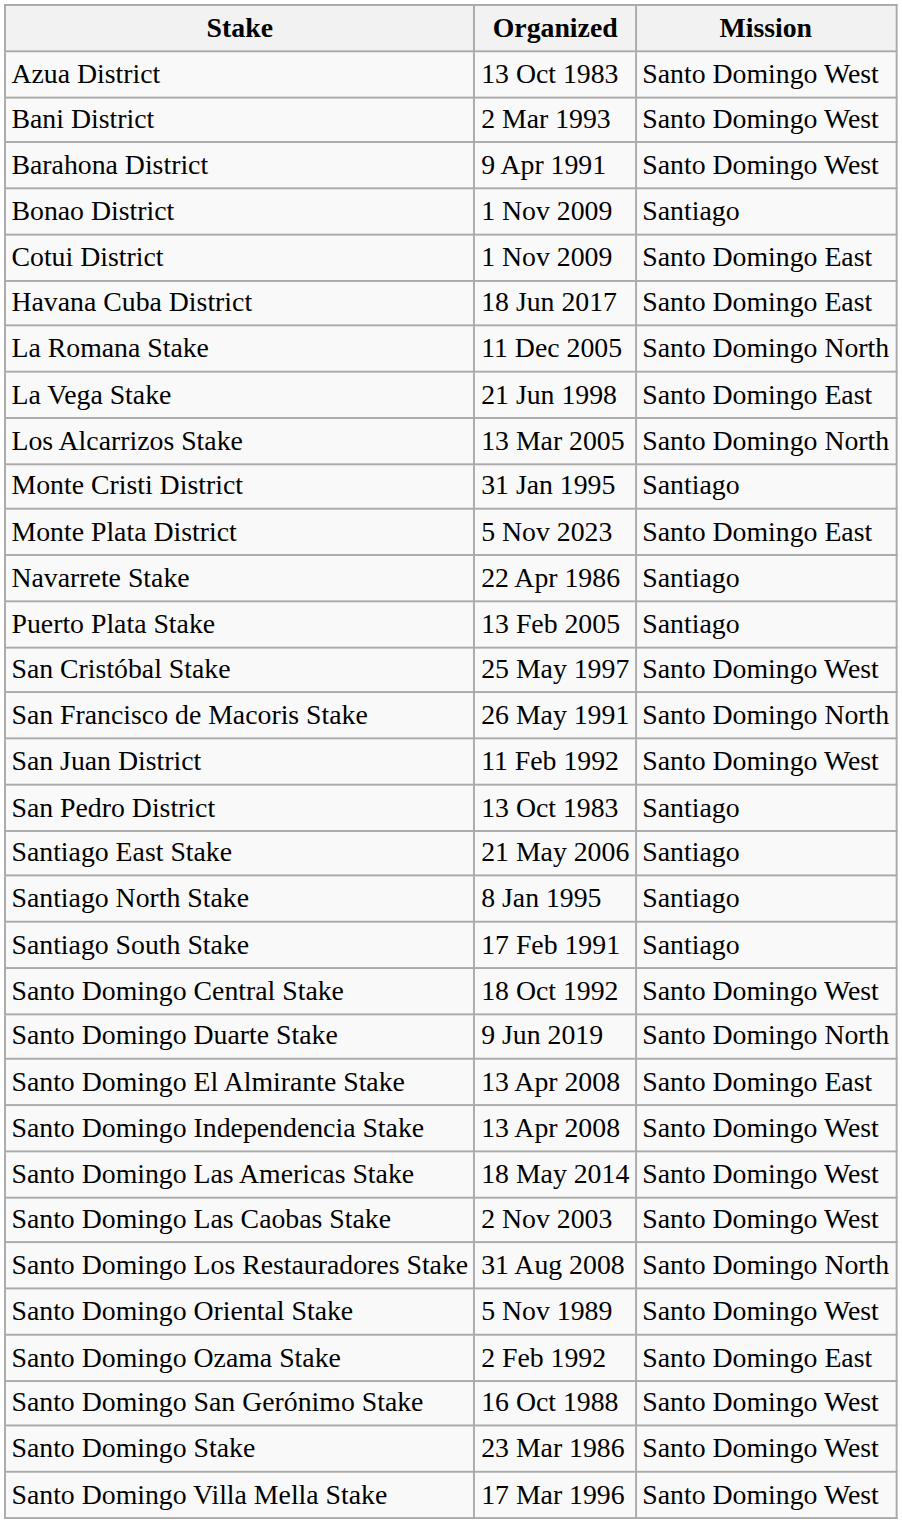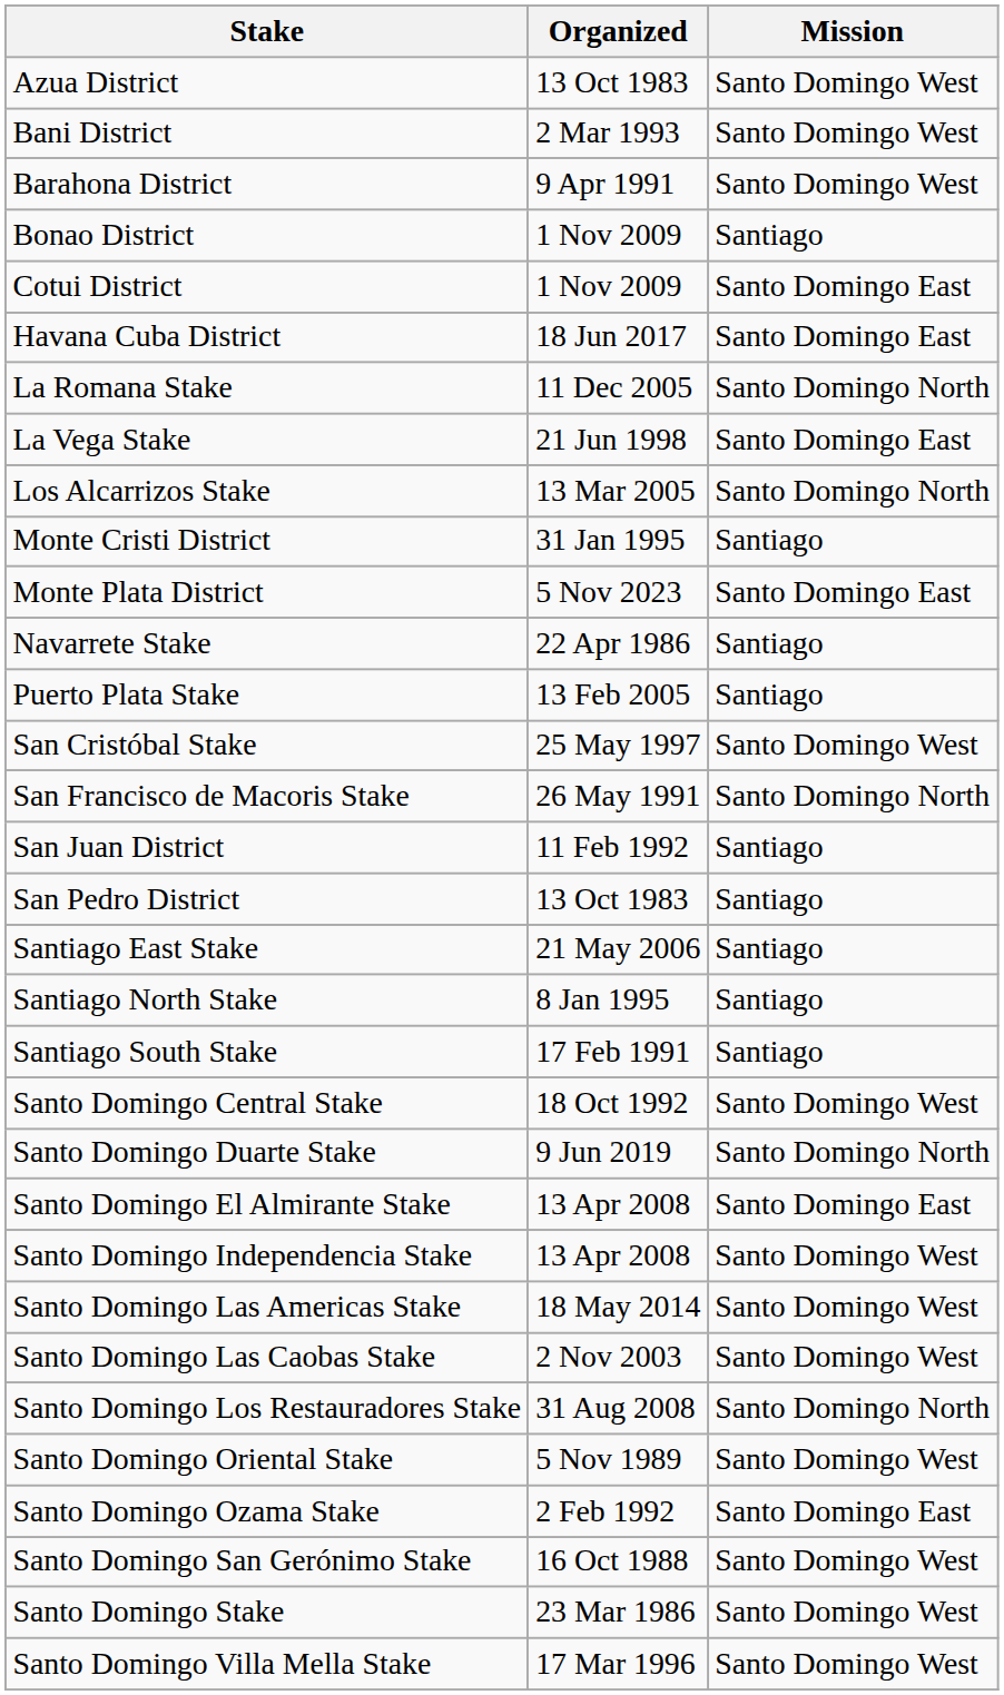 <table class="wikitable sortable mw-collapsible mw-collapsed" style="font-size:90%">
 <tr>
 <th>Stake</th>
 <th data-sort-type=date>Organized</th>
 <th>Mission</th>
 </tr>
 <tr>
 <td>Azua  District</td>
 <td>13 Oct 1983</td>
 <td> Santo Domingo West</td>
 </tr>
 <tr>
 <td>Bani  District</td>
 <td>2 Mar 1993</td>
 <td> Santo Domingo West</td>
 </tr>
 <tr>
 <td>Barahona  District</td>
 <td>9 Apr 1991</td>
 <td> Santo Domingo West</td>
 </tr>
 <tr>
 <td>Bonao  District</td>
 <td>1 Nov 2009</td>
 <td> Santiago</td>
 </tr>
 <tr>
 <td>Cotui  District</td>
 <td>1 Nov 2009</td>
 <td> Santo Domingo East</td>
 </tr>
 <tr>
 <td>Havana Cuba District</td>
 <td>18 Jun 2017</td>
 <td> Santo Domingo East</td>
 </tr>
 <tr>
 <td>La Romana  Stake</td>
 <td>11 Dec 2005</td>
 <td> Santo Domingo North</td>
 </tr>
 <tr>
 <td>La Vega  Stake</td>
 <td>21 Jun 1998</td>
 <td> Santo Domingo East</td>
 </tr>
 <tr>
 <td>Los Alcarrizos  Stake</td>
 <td>13 Mar 2005</td>
 <td> Santo Domingo North</td>
 </tr>
 <tr>
 <td>Monte Cristi  District</td>
 <td>31 Jan 1995</td>
 <td> Santiago</td>
 </tr>
 <tr>
 <td>Monte Plata  District</td>
 <td>5 Nov 2023</td>
 <td> Santo Domingo East</td>
 </tr>
 <tr>
 <td>Navarrete  Stake</td>
 <td>22 Apr 1986</td>
 <td> Santiago</td>
 </tr>
 <tr>
 <td>Puerto Plata  Stake</td>
 <td>13 Feb 2005</td>
 <td> Santiago</td>
 </tr>
 <tr>
 <td>San Cristóbal  Stake</td>
 <td>25 May 1997</td>
 <td> Santo Domingo West</td>
 </tr>
 <tr>
 <td>San Francisco de Macoris  Stake</td>
 <td>26 May 1991</td>
 <td> Santo Domingo North</td>
 </tr>
 <tr>
 <td>San Juan  District</td>
 <td>11 Feb 1992</td>
-<td> Santo Domingo West</td>
+<td> Santiago</td>
 </tr>
 <tr>
 <td>San Pedro  District</td>
 <td>13 Oct 1983</td>
 <td> Santiago</td>
 </tr>
 <tr>
 <td>Santiago  East Stake</td>
 <td>21 May 2006</td>
 <td> Santiago</td>
 </tr>
 <tr>
 <td>Santiago  North Stake</td>
 <td>8 Jan 1995</td>
 <td> Santiago</td>
 </tr>
 <tr>
 <td>Santiago  South Stake</td>
 <td>17 Feb 1991</td>
 <td> Santiago</td>
 </tr>
 <tr>
 <td>Santo Domingo  Central Stake</td>
 <td>18 Oct 1992</td>
 <td> Santo Domingo West</td>
 </tr>
 <tr>
 <td>Santo Domingo  Duarte Stake</td>
 <td>9 Jun 2019</td>
 <td> Santo Domingo North</td>
 </tr>
 <tr>
 <td>Santo Domingo  El Almirante Stake</td>
 <td>13 Apr 2008</td>
 <td> Santo Domingo East</td>
 </tr>
 <tr>
 <td>Santo Domingo  Independencia Stake</td>
 <td>13 Apr 2008</td>
 <td> Santo Domingo West</td>
 </tr>
 <tr>
 <td>Santo Domingo  Las Americas Stake</td>
 <td>18 May 2014</td>
 <td> Santo Domingo West</td>
 </tr>
 <tr>
 <td>Santo Domingo  Las Caobas Stake</td>
 <td>2 Nov 2003</td>
 <td> Santo Domingo West</td>
 </tr>
 <tr>
 <td>Santo Domingo  Los Restauradores Stake</td>
 <td>31 Aug 2008</td>
 <td> Santo Domingo North</td>
 </tr>
 <tr>
 <td>Santo Domingo  Oriental Stake</td>
 <td>5 Nov 1989</td>
 <td> Santo Domingo West</td>
 </tr>
 <tr>
 <td>Santo Domingo  Ozama Stake</td>
 <td>2 Feb 1992</td>
 <td> Santo Domingo East</td>
 </tr>
 <tr>
 <td>Santo Domingo  San Gerónimo Stake</td>
 <td>16 Oct 1988</td>
 <td> Santo Domingo West</td>
 </tr>
 <tr>
 <td>Santo Domingo  Stake</td>
 <td>23 Mar 1986</td>
 <td> Santo Domingo West</td>
 </tr>
 <tr>
 <td>Santo Domingo  Villa Mella Stake</td>
 <td>17 Mar 1996</td>
 <td> Santo Domingo West</td>
 </tr>
 </table>
